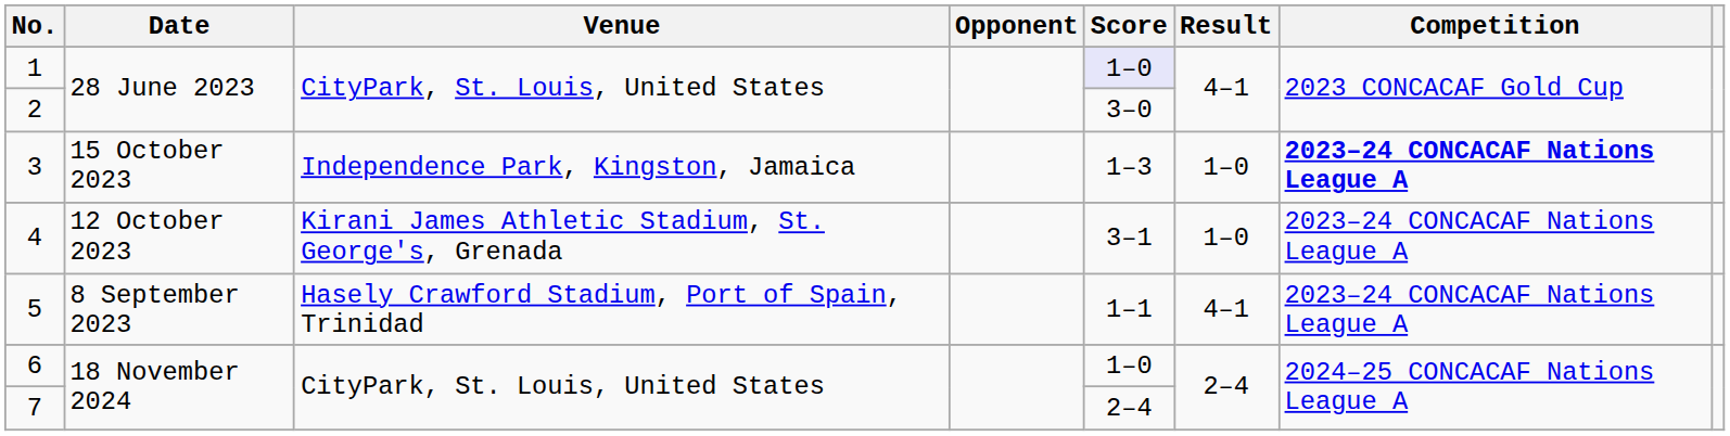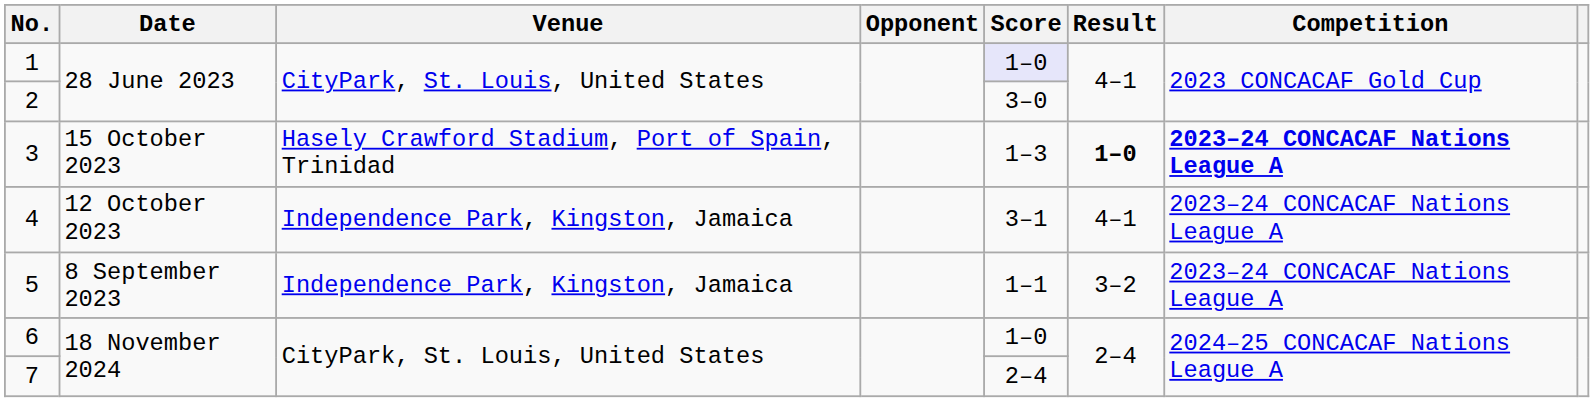 <table class="wikitable sortable">
 <tr>
 <th scope="col">No.</th>
 <th scope="col">Date</th>
 <th scope="col">Venue</th>
 <th scope="col">Opponent</th>
 <th scope="col">Score</th>
 <th scope="col">Result</th>
 <th scope="col">Competition</th>
 <th scope="col" class="unsortable"></th>
 </tr>
 <tr>
 <td style="text-align:center">1</td>
 <td rowspan="2">28 June 2023</td>
 <td rowspan="2"><a href='#'>CityPark</a>, <a href='#'>St. Louis</a>, United States</td>
 <td rowspan="2"></td>
 <td style="background: lavender; text-align:center">1–0</td>
 <td rowspan="2" style="text-align:center">4–1</td>
 <td rowspan="2"><a href='#'>2023 CONCACAF Gold Cup</a></td>
 <td rowspan="2" style="text-align:center"></td>
 </tr>
 <tr>
 <td style="text-align:center">2</td>
 <td style="text-align:center">3–0</td>
 </tr>
 <tr>
 <td style="text-align:center">3</td>
 <td>15 October 2023</td>
-<td><a href='#'>Independence Park</a>, <a href='#'>Kingston</a>, Jamaica</td>
+<td><a href='#'>Hasely Crawford Stadium</a>, <a href='#'>Port of Spain</a>, Trinidad</td>
 <td></td>
 <td style="text-align:center">1–3</td>
-<td style="text-align:center">1–0</td>
+<td style="text-align:center"><strong>1–0</strong></td>
 <td><strong><a href='#'>2023–24 CONCACAF Nations League A</a></strong></td>
 <td style="text-align:center"></td>
 </tr>
 <tr>
 <td style="text-align:center">4</td>
 <td>12 October 2023</td>
-<td><a href='#'>Kirani James Athletic Stadium</a>, <a href='#'>St. George's</a>, Grenada</td>
+<td><a href='#'>Independence Park</a>, <a href='#'>Kingston</a>, Jamaica</td>
 <td></td>
 <td style="text-align:center">3–1</td>
-<td style="text-align:center">1–0</td>
+<td style="text-align:center">4–1</td>
 <td><a href='#'>2023–24 CONCACAF Nations League A</a></td>
 <td style="text-align:center"></td>
 </tr>
 <tr>
 <td style="text-align:center">5</td>
 <td>8 September 2023</td>
-<td><a href='#'>Hasely Crawford Stadium</a>, <a href='#'>Port of Spain</a>, Trinidad</td>
+<td><a href='#'>Independence Park</a>, <a href='#'>Kingston</a>, Jamaica</td>
 <td></td>
 <td style="text-align:center">1–1</td>
-<td style="text-align:center">4–1</td>
+<td style="text-align:center">3–2</td>
 <td><a href='#'>2023–24 CONCACAF Nations League A</a></td>
 <td style="text-align:center"></td>
 </tr>
 <tr>
 <td style="text-align:center">6</td>
 <td rowspan="2">18 November 2024</td>
 <td rowspan="2">CityPark, St. Louis, United States</td>
 <td rowspan="2"></td>
 <td style="text-align:center">1–0</td>
 <td rowspan="2" style="text-align:center">2–4</td>
 <td rowspan="2"><a href='#'>2024–25 CONCACAF Nations League A</a></td>
 <td rowspan="2" style="text-align:center"></td>
 </tr>
 <tr>
 <td style="text-align:center">7</td>
 <td style="text-align:center">2–4</td>
 </tr>
 </table>
